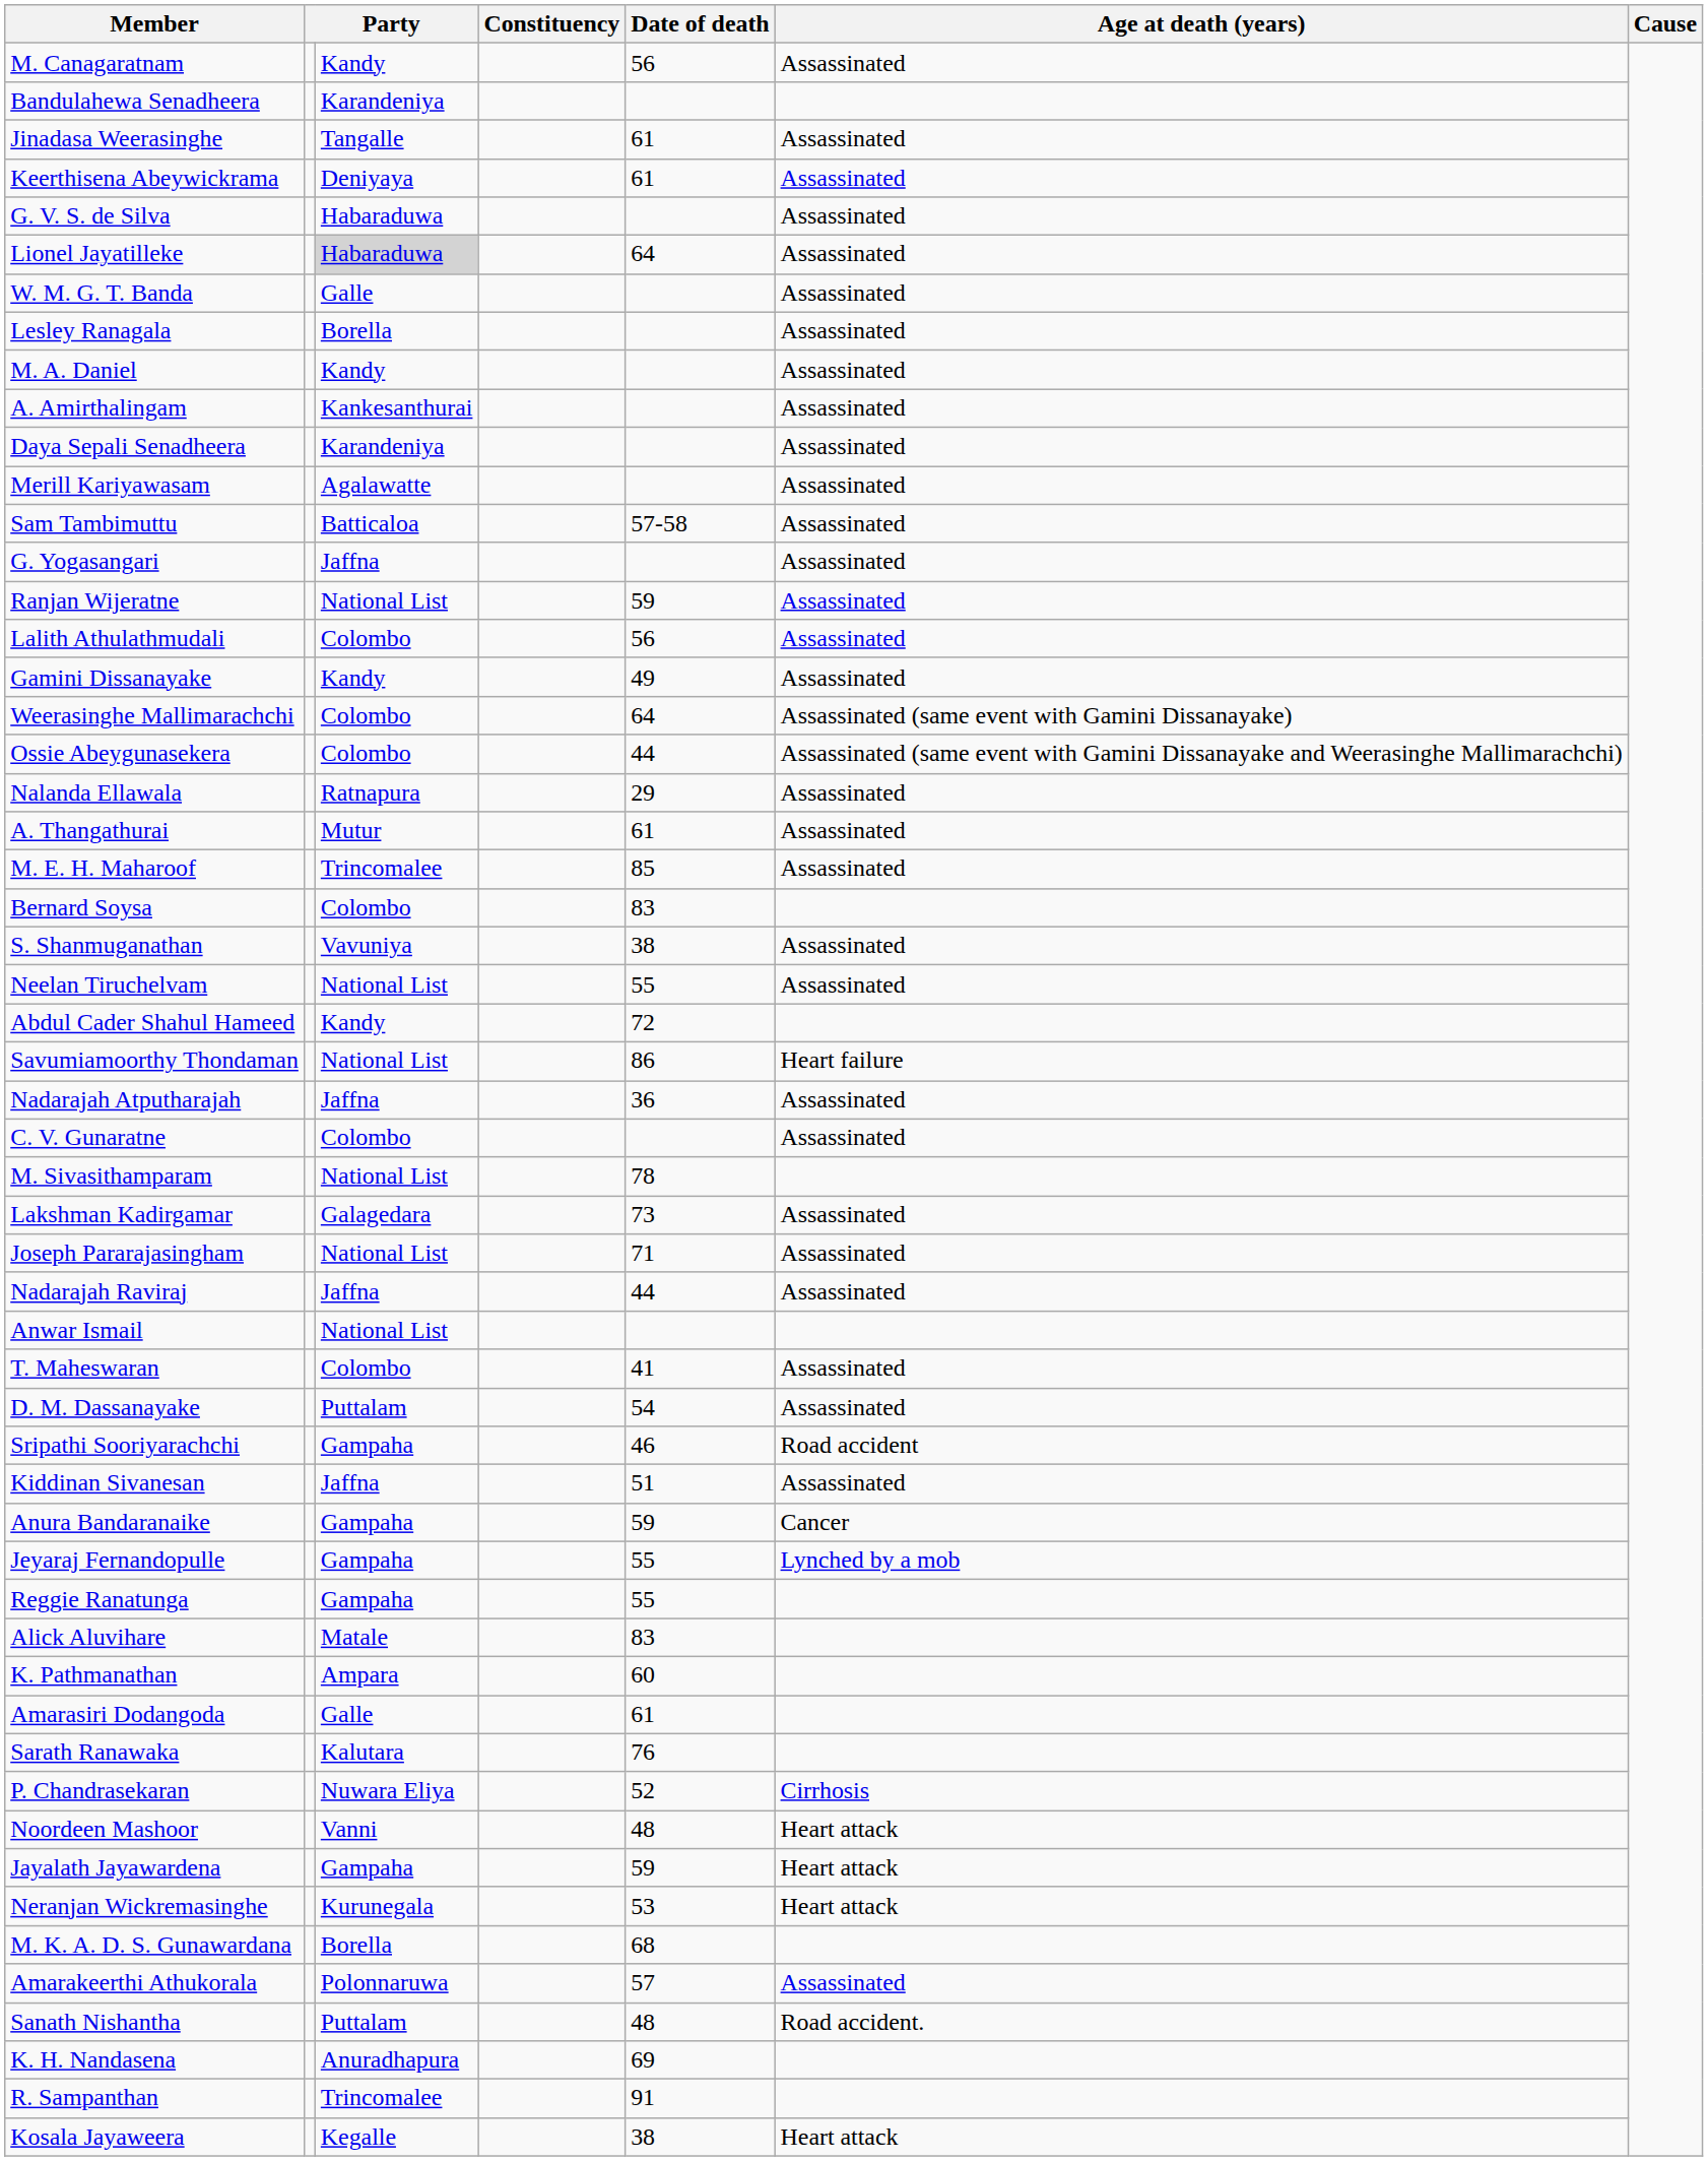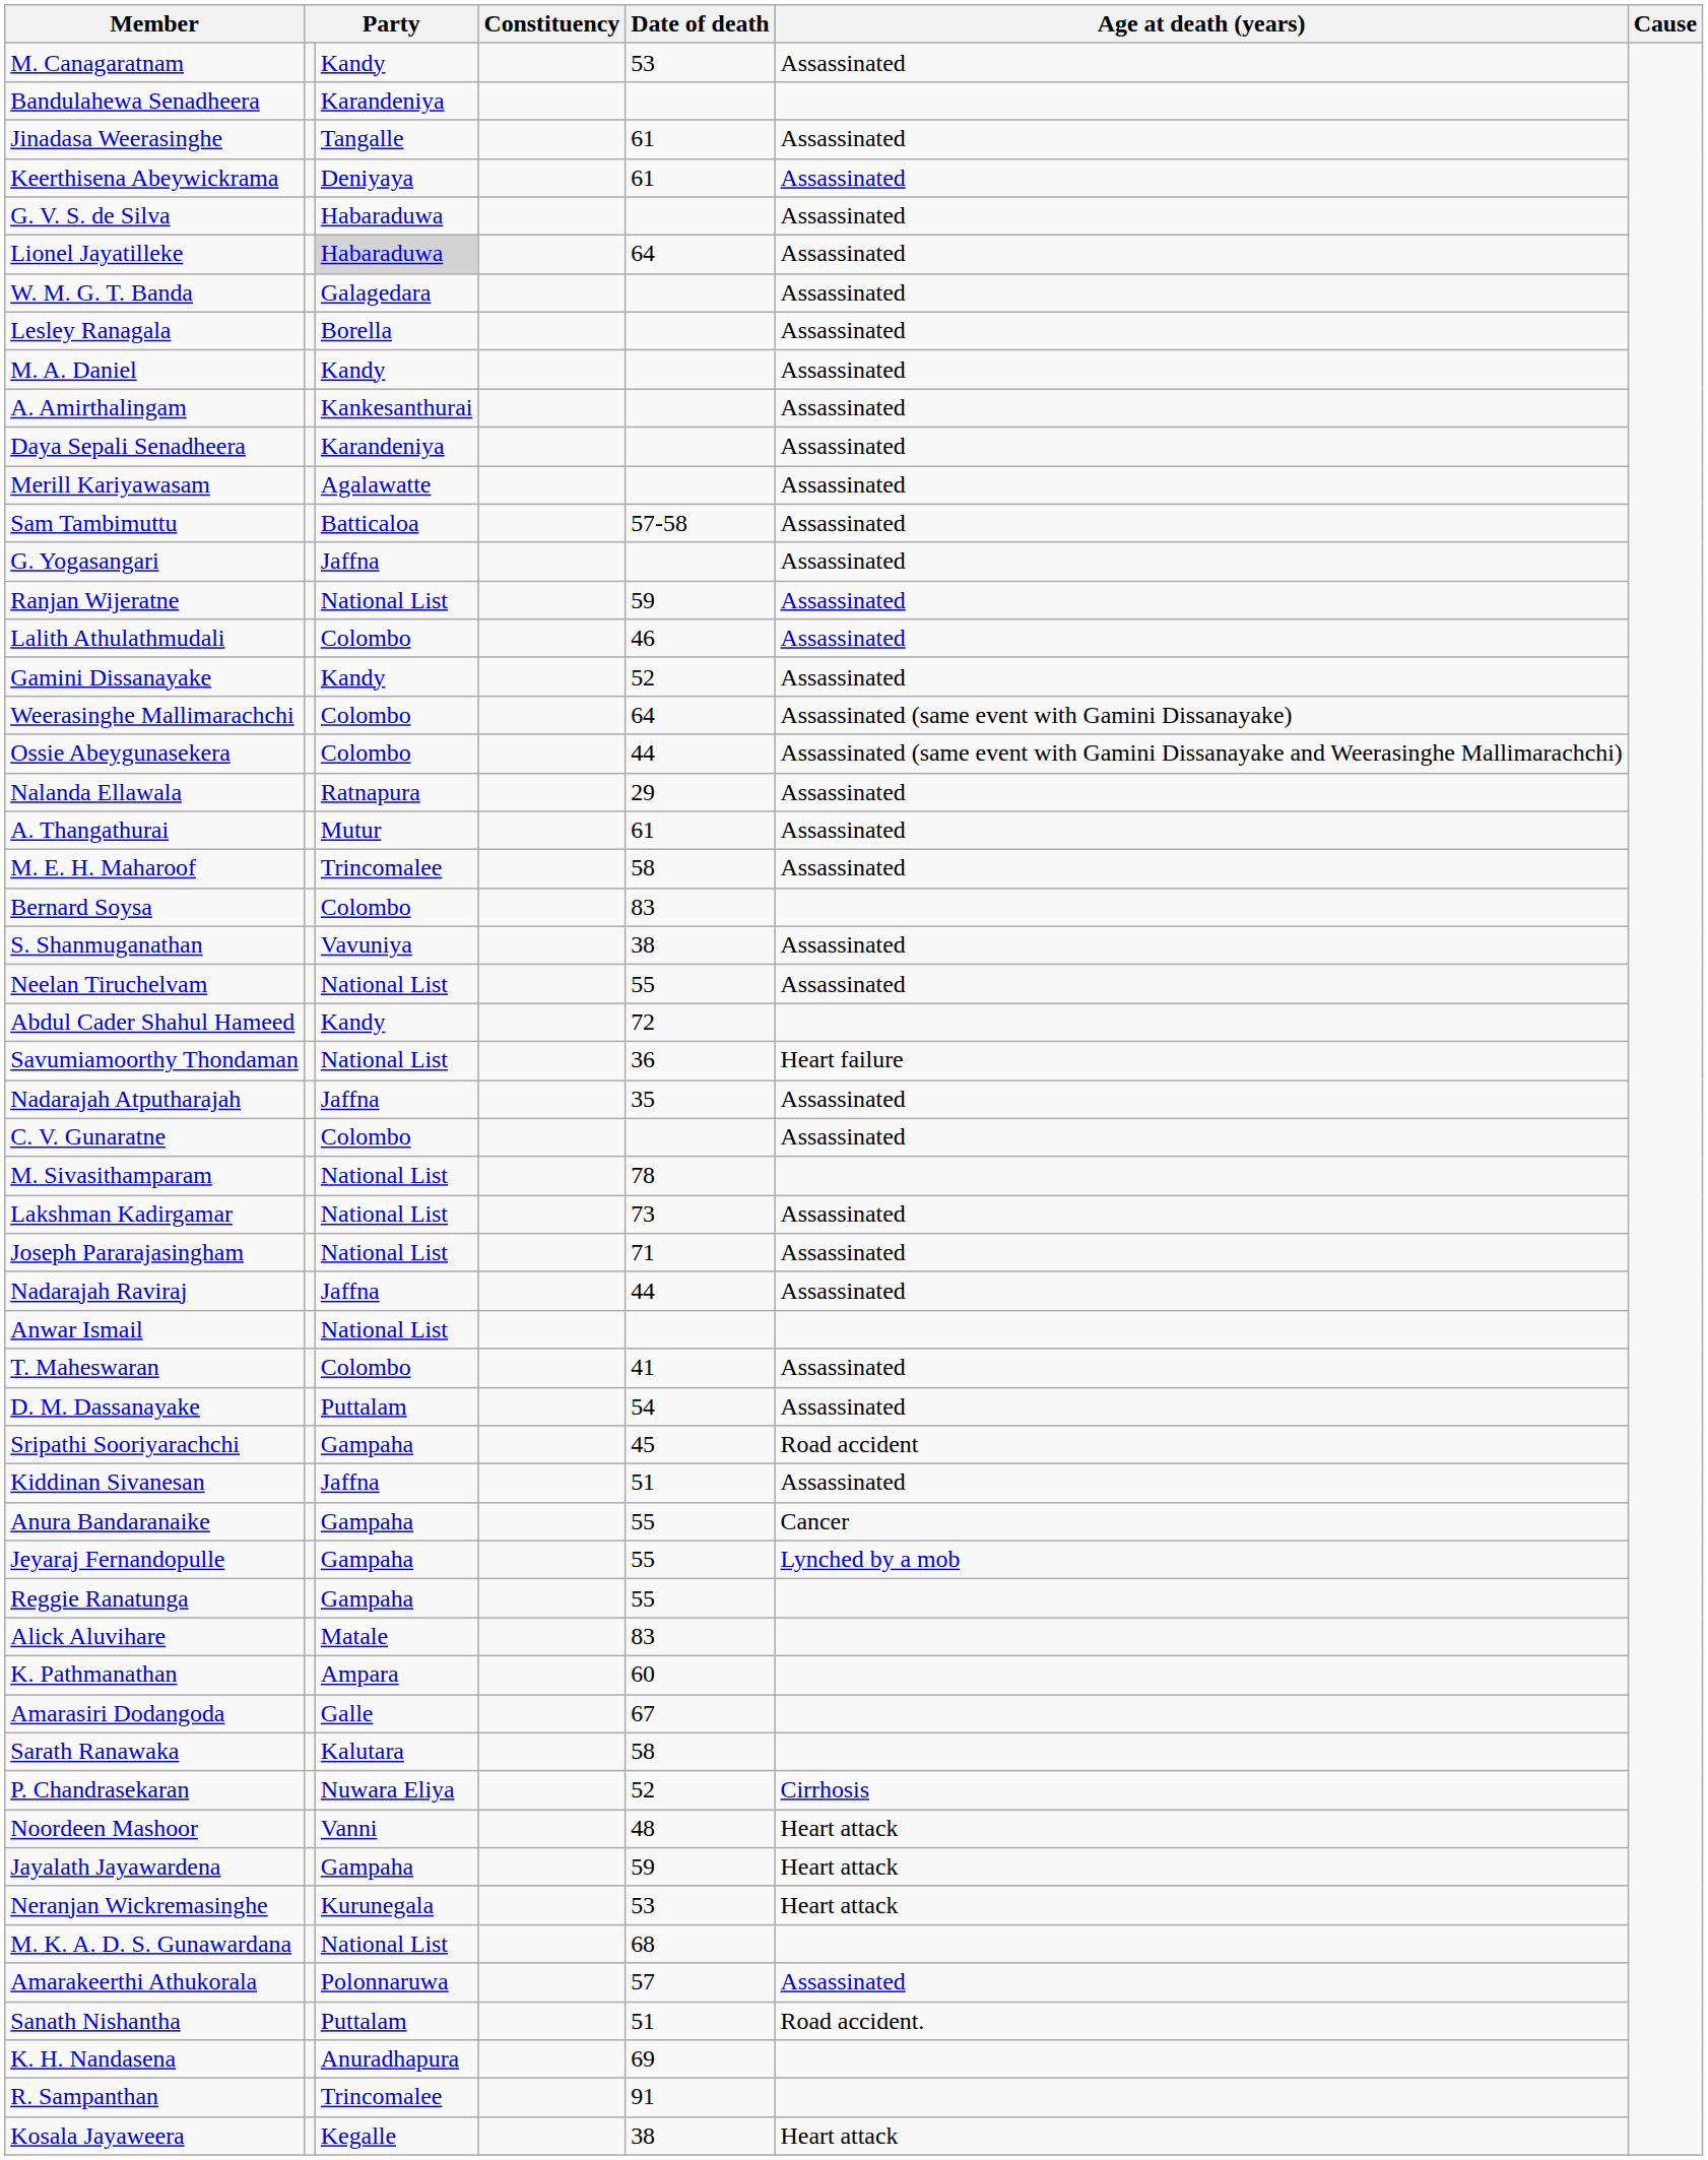 <table class="wikitable sortable">
 <tr>
 <th>Member</th>
 <th colspan=2>Party</th>
 <th>Constituency</th>
 <th>Date of death</th>
 <th>Age at death (years)</th>
 <th>Cause</th>
 </tr>
 <tr>
 <td><a href='#'>M. Canagaratnam</a></td>
 <td></td>
 <td><a href='#'>Kandy</a></td>
 <td></td>
-<td>56</td>
+<td>53</td>
 <td>Assassinated</td>
 </tr>
 <tr>
 <td><a href='#'>Bandulahewa Senadheera</a></td>
 <td></td>
 <td><a href='#'>Karandeniya</a></td>
 <td></td>
 <td></td>
 <td></td>
 </tr>
 <tr>
 <td><a href='#'>Jinadasa Weerasinghe</a></td>
 <td></td>
 <td><a href='#'>Tangalle</a></td>
 <td></td>
 <td>61</td>
 <td>Assassinated</td>
 </tr>
 <tr>
 <td><a href='#'>Keerthisena Abeywickrama</a></td>
 <td></td>
 <td><a href='#'>Deniyaya</a></td>
 <td></td>
 <td>61</td>
 <td><a href='#'>Assassinated</a></td>
 </tr>
 <tr>
 <td><a href='#'>G. V. S. de Silva</a></td>
 <td></td>
 <td><a href='#'>Habaraduwa</a></td>
 <td></td>
 <td></td>
 <td>Assassinated</td>
 </tr>
 <tr>
 <td><a href='#'>Lionel Jayatilleke</a></td>
 <td></td>
 <td style="background: lightgrey;"><a href='#'>Habaraduwa</a></td>
 <td></td>
 <td>64</td>
 <td>Assassinated</td>
 </tr>
 <tr>
 <td><a href='#'>W. M. G. T. Banda</a></td>
 <td></td>
-<td><a href='#'>Galle</a></td>
+<td><a href='#'>Galagedara</a></td>
 <td></td>
 <td></td>
 <td>Assassinated</td>
 </tr>
 <tr>
 <td><a href='#'>Lesley Ranagala</a></td>
 <td></td>
 <td><a href='#'>Borella</a></td>
 <td></td>
 <td></td>
 <td>Assassinated</td>
 </tr>
 <tr>
 <td><a href='#'>M. A. Daniel</a></td>
 <td></td>
 <td><a href='#'>Kandy</a></td>
 <td></td>
 <td></td>
 <td>Assassinated</td>
 </tr>
 <tr>
 <td><a href='#'>A. Amirthalingam</a></td>
 <td></td>
 <td><a href='#'>Kankesanthurai</a></td>
 <td></td>
 <td></td>
 <td>Assassinated</td>
 </tr>
 <tr>
 <td><a href='#'>Daya Sepali Senadheera</a></td>
 <td></td>
 <td><a href='#'>Karandeniya</a></td>
 <td></td>
 <td></td>
 <td>Assassinated</td>
 </tr>
 <tr>
 <td><a href='#'>Merill Kariyawasam</a></td>
 <td></td>
 <td><a href='#'>Agalawatte</a></td>
 <td></td>
 <td></td>
 <td>Assassinated</td>
 </tr>
 <tr>
 <td><a href='#'>Sam Tambimuttu</a></td>
 <td></td>
 <td><a href='#'>Batticaloa</a></td>
 <td></td>
 <td>57-58</td>
 <td>Assassinated</td>
 </tr>
 <tr>
 <td><a href='#'>G. Yogasangari</a></td>
 <td></td>
 <td><a href='#'>Jaffna</a></td>
 <td></td>
 <td></td>
 <td>Assassinated</td>
 </tr>
 <tr>
 <td><a href='#'>Ranjan Wijeratne</a></td>
 <td></td>
 <td><a href='#'>National List</a></td>
 <td></td>
 <td>59</td>
 <td><a href='#'>Assassinated</a></td>
 </tr>
 <tr>
 <td><a href='#'>Lalith Athulathmudali</a></td>
 <td></td>
 <td><a href='#'>Colombo</a></td>
 <td></td>
-<td>56</td>
+<td>46</td>
 <td><a href='#'>Assassinated</a></td>
 </tr>
 <tr>
 <td><a href='#'>Gamini Dissanayake</a></td>
 <td></td>
 <td><a href='#'>Kandy</a></td>
 <td></td>
-<td>49</td>
+<td>52</td>
 <td>Assassinated</td>
 </tr>
 <tr>
 <td><a href='#'>Weerasinghe Mallimarachchi</a></td>
 <td></td>
 <td><a href='#'>Colombo</a></td>
 <td></td>
 <td>64</td>
 <td>Assassinated (same event with Gamini Dissanayake)</td>
 </tr>
 <tr>
 <td><a href='#'>Ossie Abeygunasekera</a></td>
 <td></td>
 <td><a href='#'>Colombo</a></td>
 <td></td>
 <td>44</td>
 <td>Assassinated (same event with Gamini Dissanayake and Weerasinghe Mallimarachchi)</td>
 </tr>
 <tr>
 <td><a href='#'>Nalanda Ellawala</a></td>
 <td></td>
 <td><a href='#'>Ratnapura</a></td>
 <td></td>
 <td>29</td>
 <td>Assassinated</td>
 </tr>
 <tr>
 <td><a href='#'>A. Thangathurai</a></td>
 <td></td>
 <td><a href='#'>Mutur</a></td>
 <td></td>
 <td>61</td>
 <td>Assassinated</td>
 </tr>
 <tr>
 <td><a href='#'>M. E. H. Maharoof</a></td>
 <td></td>
 <td><a href='#'>Trincomalee</a></td>
 <td></td>
-<td>85</td>
+<td>58</td>
 <td>Assassinated</td>
 </tr>
 <tr>
 <td><a href='#'>Bernard Soysa</a></td>
 <td></td>
 <td><a href='#'>Colombo</a></td>
 <td></td>
 <td>83</td>
 <td></td>
 </tr>
 <tr>
 <td><a href='#'>S. Shanmuganathan</a></td>
 <td></td>
 <td><a href='#'>Vavuniya</a></td>
 <td></td>
 <td>38</td>
 <td>Assassinated</td>
 </tr>
 <tr>
 <td><a href='#'>Neelan Tiruchelvam</a></td>
 <td></td>
 <td><a href='#'>National List</a></td>
 <td></td>
 <td>55</td>
 <td>Assassinated</td>
 </tr>
 <tr>
 <td><a href='#'>Abdul Cader Shahul Hameed</a></td>
 <td></td>
 <td><a href='#'>Kandy</a></td>
 <td></td>
 <td>72</td>
 <td></td>
 </tr>
 <tr>
 <td><a href='#'>Savumiamoorthy Thondaman</a></td>
 <td></td>
 <td><a href='#'>National List</a></td>
 <td></td>
-<td>86</td>
+<td>36</td>
 <td>Heart failure</td>
 </tr>
 <tr>
 <td><a href='#'>Nadarajah Atputharajah</a></td>
 <td></td>
 <td><a href='#'>Jaffna</a></td>
 <td></td>
-<td>36</td>
+<td>35</td>
 <td>Assassinated</td>
 </tr>
 <tr>
 <td><a href='#'>C. V. Gunaratne</a></td>
 <td></td>
 <td><a href='#'>Colombo</a></td>
 <td></td>
 <td></td>
 <td>Assassinated</td>
 </tr>
 <tr>
 <td><a href='#'>M. Sivasithamparam</a></td>
 <td></td>
 <td><a href='#'>National List</a></td>
 <td></td>
 <td>78</td>
 <td></td>
 </tr>
 <tr>
 <td><a href='#'>Lakshman Kadirgamar</a></td>
 <td></td>
-<td><a href='#'>Galagedara</a></td>
+<td><a href='#'>National List</a></td>
 <td></td>
 <td>73</td>
 <td>Assassinated</td>
 </tr>
 <tr>
 <td><a href='#'>Joseph Pararajasingham</a></td>
 <td></td>
 <td><a href='#'>National List</a></td>
 <td></td>
 <td>71</td>
 <td>Assassinated</td>
 </tr>
 <tr>
 <td><a href='#'>Nadarajah Raviraj</a></td>
 <td></td>
 <td><a href='#'>Jaffna</a></td>
 <td></td>
 <td>44</td>
 <td>Assassinated</td>
 </tr>
 <tr>
 <td><a href='#'>Anwar Ismail</a></td>
 <td></td>
 <td><a href='#'>National List</a></td>
 <td></td>
 <td></td>
 <td></td>
 </tr>
 <tr>
 <td><a href='#'>T. Maheswaran</a></td>
 <td></td>
 <td><a href='#'>Colombo</a></td>
 <td></td>
 <td>41</td>
 <td>Assassinated</td>
 </tr>
 <tr>
 <td><a href='#'>D. M. Dassanayake</a></td>
 <td></td>
 <td><a href='#'>Puttalam</a></td>
 <td></td>
 <td>54</td>
 <td>Assassinated</td>
 </tr>
 <tr>
 <td><a href='#'>Sripathi Sooriyarachchi</a></td>
 <td></td>
 <td><a href='#'>Gampaha</a></td>
 <td></td>
-<td>46</td>
+<td>45</td>
 <td>Road accident</td>
 </tr>
 <tr>
 <td><a href='#'>Kiddinan Sivanesan</a></td>
 <td></td>
 <td><a href='#'>Jaffna</a></td>
 <td></td>
 <td>51</td>
 <td>Assassinated</td>
 </tr>
 <tr>
 <td><a href='#'>Anura Bandaranaike</a></td>
 <td></td>
 <td><a href='#'>Gampaha</a></td>
 <td></td>
-<td>59</td>
+<td>55</td>
 <td>Cancer</td>
 </tr>
 <tr>
 <td><a href='#'>Jeyaraj Fernandopulle</a></td>
 <td></td>
 <td><a href='#'>Gampaha</a></td>
 <td></td>
 <td>55</td>
 <td><a href='#'>Lynched by a mob</a></td>
 </tr>
 <tr>
 <td><a href='#'>Reggie Ranatunga</a></td>
 <td></td>
 <td><a href='#'>Gampaha</a></td>
 <td></td>
 <td>55</td>
 <td></td>
 </tr>
 <tr>
 <td><a href='#'>Alick Aluvihare</a></td>
 <td></td>
 <td><a href='#'>Matale</a></td>
 <td></td>
 <td>83</td>
 <td></td>
 </tr>
 <tr>
 <td><a href='#'>K. Pathmanathan</a></td>
 <td></td>
 <td><a href='#'>Ampara</a></td>
 <td></td>
 <td>60</td>
 <td></td>
 </tr>
 <tr>
 <td><a href='#'>Amarasiri Dodangoda</a></td>
 <td></td>
 <td><a href='#'>Galle</a></td>
 <td></td>
-<td>61</td>
+<td>67</td>
 <td></td>
 </tr>
 <tr>
 <td><a href='#'>Sarath Ranawaka</a></td>
 <td></td>
 <td><a href='#'>Kalutara</a></td>
 <td></td>
-<td>76</td>
+<td>58</td>
 <td></td>
 </tr>
 <tr>
 <td><a href='#'>P. Chandrasekaran</a></td>
 <td></td>
 <td><a href='#'>Nuwara Eliya</a></td>
 <td></td>
 <td>52</td>
 <td><a href='#'>Cirrhosis</a></td>
 </tr>
 <tr>
 <td><a href='#'>Noordeen Mashoor</a></td>
 <td></td>
 <td><a href='#'>Vanni</a></td>
 <td></td>
 <td>48</td>
 <td>Heart attack</td>
 </tr>
 <tr>
 <td><a href='#'>Jayalath Jayawardena</a></td>
 <td></td>
 <td><a href='#'>Gampaha</a></td>
 <td></td>
 <td>59</td>
 <td>Heart attack</td>
 </tr>
 <tr>
 <td><a href='#'>Neranjan Wickremasinghe</a></td>
 <td></td>
 <td><a href='#'>Kurunegala</a></td>
 <td></td>
 <td>53</td>
 <td>Heart attack</td>
 </tr>
 <tr>
 <td><a href='#'>M. K. A. D. S. Gunawardana</a></td>
 <td></td>
-<td><a href='#'>Borella</a></td>
+<td><a href='#'>National List</a></td>
 <td></td>
 <td>68</td>
 <td></td>
 </tr>
 <tr>
 <td><a href='#'>Amarakeerthi Athukorala</a></td>
 <td></td>
 <td><a href='#'>Polonnaruwa</a></td>
 <td></td>
 <td>57</td>
 <td><a href='#'>Assassinated</a></td>
 </tr>
 <tr>
 <td><a href='#'>Sanath Nishantha</a></td>
 <td></td>
 <td><a href='#'>Puttalam</a></td>
 <td></td>
-<td>48</td>
+<td>51</td>
 <td>Road accident.</td>
 </tr>
 <tr>
 <td><a href='#'>K. H. Nandasena</a></td>
 <td></td>
 <td><a href='#'>Anuradhapura</a></td>
 <td></td>
 <td>69</td>
 <td></td>
 </tr>
 <tr>
 <td><a href='#'>R. Sampanthan</a></td>
 <td></td>
 <td><a href='#'>Trincomalee</a></td>
 <td></td>
 <td>91</td>
 <td></td>
 </tr>
 <tr>
 <td><a href='#'>Kosala Jayaweera</a></td>
 <td></td>
 <td><a href='#'>Kegalle</a></td>
 <td></td>
 <td>38</td>
 <td>Heart attack</td>
 </tr>
 </table>
